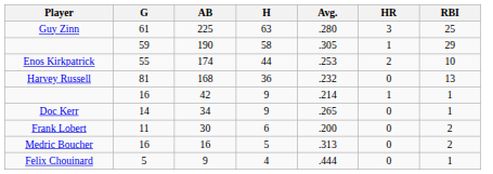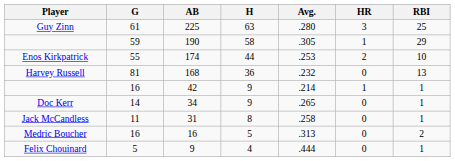 <table class="wikitable sortable">
 <tr>
 <th bgcolor="#DDDDFF" width="16%">Player</th>
 <th bgcolor="#DDDDFF" width="9%">G</th>
 <th bgcolor="#DDDDFF" width="9%">AB</th>
 <th bgcolor="#DDDDFF" width="9%">H</th>
 <th bgcolor="#DDDDFF" width="9%">Avg.</th>
 <th bgcolor="#DDDDFF" width="9%">HR</th>
 <th bgcolor="#DDDDFF" width="9%">RBI</th>
 </tr>
 <tr align="center">
 <td><a href='#'>Guy Zinn</a></td>
 <td>61</td>
 <td>225</td>
 <td>63</td>
 <td>.280</td>
 <td>3</td>
 <td>25</td>
 </tr>
 <tr align="center">
 <td></td>
 <td>59</td>
 <td>190</td>
 <td>58</td>
 <td>.305</td>
 <td>1</td>
 <td>29</td>
 </tr>
 <tr align="center">
 <td><a href='#'>Enos Kirkpatrick</a></td>
 <td>55</td>
 <td>174</td>
 <td>44</td>
 <td>.253</td>
 <td>2</td>
 <td>10</td>
 </tr>
 <tr align="center">
 <td><a href='#'>Harvey Russell</a></td>
 <td>81</td>
 <td>168</td>
 <td>36</td>
 <td>.232</td>
 <td>0</td>
 <td>13</td>
 </tr>
 <tr align="center">
 <td></td>
 <td>16</td>
 <td>42</td>
 <td>9</td>
 <td>.214</td>
 <td>1</td>
 <td>1</td>
 </tr>
 <tr align="center">
 <td><a href='#'>Doc Kerr</a></td>
 <td>14</td>
 <td>34</td>
 <td>9</td>
 <td>.265</td>
 <td>0</td>
 <td>1</td>
 </tr>
 <tr align="center">
-<td><a href='#'>Frank Lobert</a></td>
+<td><a href='#'>Jack McCandless</a></td>
 <td>11</td>
-<td>30</td>
-<td>6</td>
-<td>.200</td>
+<td>31</td>
+<td>8</td>
+<td>.258</td>
 <td>0</td>
-<td>2</td>
+<td>1</td>
 </tr>
 <tr align="center">
 <td><a href='#'>Medric Boucher</a></td>
 <td>16</td>
 <td>16</td>
 <td>5</td>
 <td>.313</td>
 <td>0</td>
 <td>2</td>
 </tr>
 <tr align="center">
 <td><a href='#'>Felix Chouinard</a></td>
 <td>5</td>
 <td>9</td>
 <td>4</td>
 <td>.444</td>
 <td>0</td>
 <td>1</td>
 </tr>
 </table>
